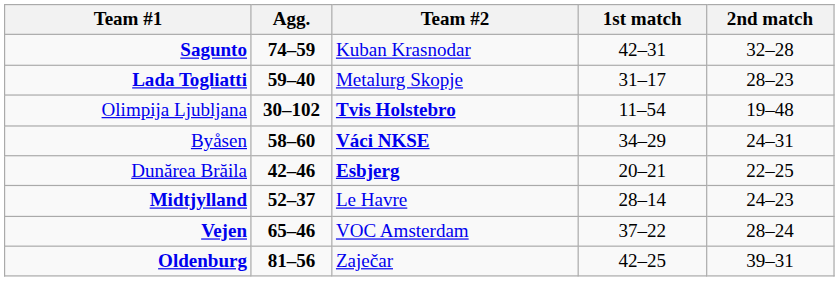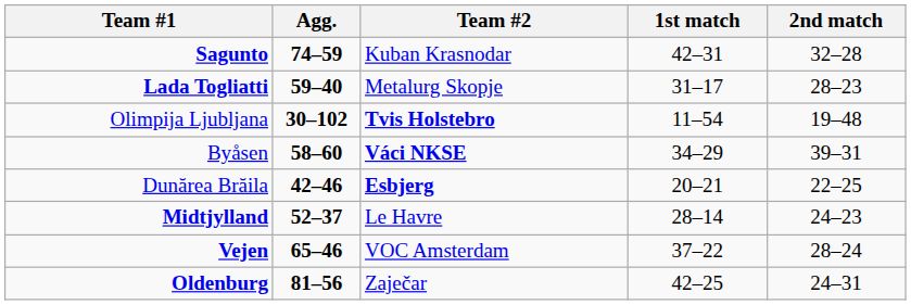 <table class=wikitable style="text-align:center">
 <tr>
 <th width=200>Team #1</th>
 <th width=60>Agg.</th>
 <th width=200>Team #2</th>
 <th width=100>1st match</th>
 <th width=100>2nd match</th>
 </tr>
 <tr>
 <td align=right><strong><a href='#'>Sagunto</a></strong> </td>
 <td><strong>74–59</strong></td>
 <td align=left> <a href='#'>Kuban Krasnodar</a></td>
 <td align=center>42–31</td>
 <td align=center>32–28</td>
 </tr>
 <tr>
 <td align=right><strong><a href='#'>Lada Togliatti</a></strong> </td>
 <td><strong>59–40</strong></td>
 <td align=left> <a href='#'>Metalurg Skopje</a></td>
 <td align=center>31–17</td>
 <td align=center>28–23</td>
 </tr>
 <tr>
 <td align=right><a href='#'>Olimpija Ljubljana</a> </td>
 <td><strong>30–102</strong></td>
 <td align=left> <strong><a href='#'>Tvis Holstebro</a></strong></td>
 <td align=center>11–54</td>
 <td align=center>19–48</td>
 </tr>
 <tr>
 <td align=right><a href='#'>Byåsen</a> </td>
 <td><strong>58–60</strong></td>
 <td align=left> <strong><a href='#'>Váci NKSE</a></strong></td>
 <td align=center>34–29</td>
-<td align=center>24–31</td>
+<td align=center>39–31</td>
 </tr>
 <tr>
 <td align=right><a href='#'>Dunărea Brăila</a> </td>
 <td><strong>42–46</strong></td>
 <td align=left> <strong><a href='#'>Esbjerg</a></strong></td>
 <td align=center>20–21</td>
 <td align=center>22–25</td>
 </tr>
 <tr>
 <td align=right><strong><a href='#'>Midtjylland</a></strong> </td>
 <td><strong>52–37</strong></td>
 <td align=left> <a href='#'>Le Havre</a></td>
 <td align=center>28–14</td>
 <td align=center>24–23</td>
 </tr>
 <tr>
 <td align=right><strong><a href='#'>Vejen</a></strong> </td>
 <td><strong>65–46</strong></td>
 <td align=left> <a href='#'>VOC Amsterdam</a></td>
 <td align=center>37–22</td>
 <td align=center>28–24</td>
 </tr>
 <tr>
 <td align=right><strong><a href='#'>Oldenburg</a></strong> </td>
 <td><strong>81–56</strong></td>
 <td align=left> <a href='#'>Zaječar</a></td>
 <td align=center>42–25</td>
-<td align=center>39–31</td>
+<td align=center>24–31</td>
 </tr>
 </table>
